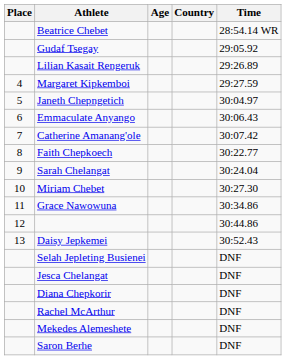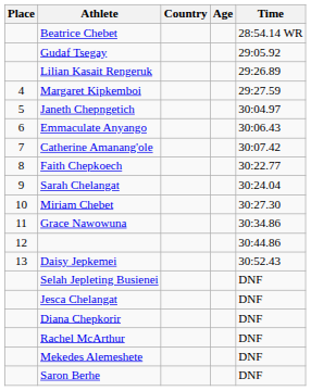 <table class="wikitable mw-datatable sortable">
 <tr>
 <th>Place</th>
 <th>Athlete</th>
+<th>Country</th>
 <th>Age</th>
-<th>Country</th>
 <th>Time</th>
 </tr>
 <tr>
 <td align=center></td>
 <td><a href='#'>Beatrice Chebet</a></td>
 <td></td>
 <td></td>
 <td>28:54.14 WR</td>
 </tr>
 <tr>
 <td align=center></td>
 <td><a href='#'>Gudaf Tsegay</a></td>
 <td></td>
 <td></td>
 <td>29:05.92</td>
 </tr>
 <tr>
 <td align=center></td>
 <td><a href='#'>Lilian Kasait Rengeruk</a></td>
 <td></td>
 <td></td>
 <td>29:26.89</td>
 </tr>
 <tr>
 <td align=center>4</td>
 <td><a href='#'>Margaret Kipkemboi</a></td>
 <td></td>
 <td></td>
 <td>29:27.59</td>
 </tr>
 <tr>
 <td align=center>5</td>
 <td><a href='#'>Janeth Chepngetich</a></td>
 <td></td>
 <td></td>
 <td>30:04.97</td>
 </tr>
 <tr>
 <td align=center>6</td>
 <td><a href='#'>Emmaculate Anyango</a></td>
 <td></td>
 <td></td>
 <td>30:06.43</td>
 </tr>
 <tr>
 <td align=center>7</td>
 <td><a href='#'>Catherine Amanang'ole</a></td>
 <td></td>
 <td></td>
 <td>30:07.42</td>
 </tr>
 <tr>
 <td align=center>8</td>
 <td><a href='#'>Faith Chepkoech</a></td>
 <td></td>
 <td></td>
 <td>30:22.77</td>
 </tr>
 <tr>
 <td align=center>9</td>
 <td><a href='#'>Sarah Chelangat</a></td>
 <td></td>
 <td></td>
 <td>30:24.04</td>
 </tr>
 <tr>
 <td align=center>10</td>
 <td><a href='#'>Miriam Chebet</a></td>
 <td></td>
 <td></td>
 <td>30:27.30</td>
 </tr>
 <tr>
 <td align=center>11</td>
 <td><a href='#'>Grace Nawowuna</a></td>
 <td></td>
 <td></td>
 <td>30:34.86</td>
 </tr>
 <tr>
 <td align=center>12</td>
 <td></td>
 <td></td>
 <td></td>
 <td>30:44.86</td>
 </tr>
 <tr>
 <td align=center>13</td>
 <td><a href='#'>Daisy Jepkemei</a></td>
 <td></td>
 <td></td>
 <td>30:52.43</td>
 </tr>
 <tr>
 <td align=center></td>
 <td><a href='#'>Selah Jepleting Busienei</a></td>
 <td></td>
 <td></td>
 <td>DNF</td>
 </tr>
 <tr>
 <td align=center></td>
 <td><a href='#'>Jesca Chelangat</a></td>
 <td></td>
 <td></td>
 <td>DNF</td>
 </tr>
 <tr>
 <td align=center></td>
 <td><a href='#'>Diana Chepkorir</a></td>
 <td></td>
 <td></td>
 <td>DNF</td>
 </tr>
 <tr>
 <td align=center></td>
 <td><a href='#'>Rachel McArthur</a></td>
 <td></td>
 <td></td>
 <td>DNF</td>
 </tr>
 <tr>
 <td align=center></td>
 <td><a href='#'>Mekedes Alemeshete</a></td>
 <td></td>
 <td></td>
 <td>DNF</td>
 </tr>
 <tr>
 <td align=center></td>
 <td><a href='#'>Saron Berhe</a></td>
 <td></td>
 <td></td>
 <td>DNF</td>
 </tr>
 </table>
